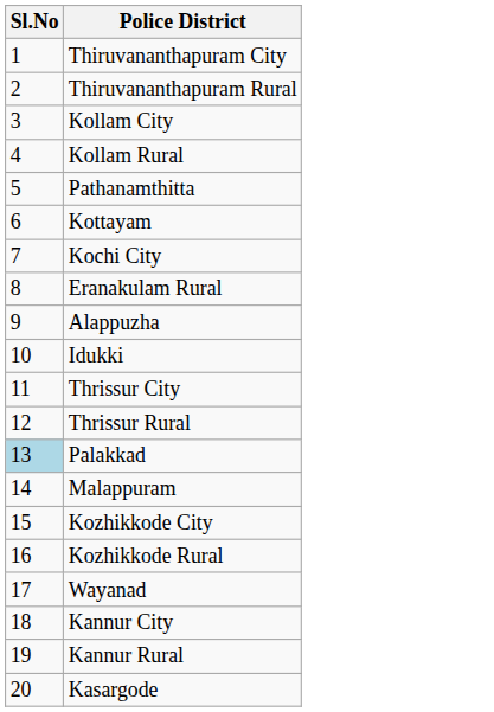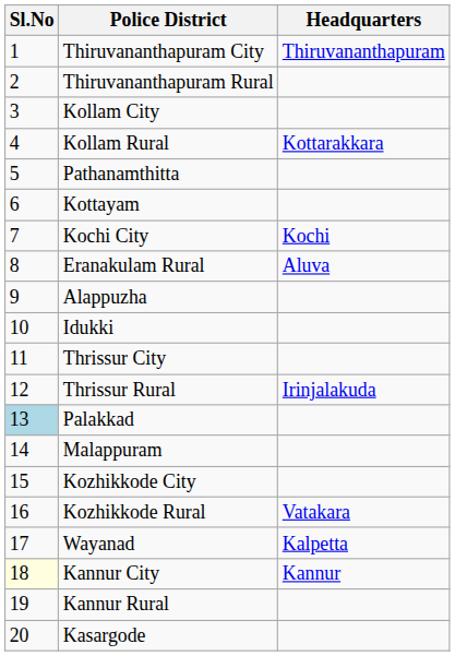 <table class="wikitable sortable">
 <tr>
 <th>Sl.No</th>
 <th>Police District</th>
+<th>Headquarters</th>
 </tr>
 <tr>
 <td>1</td>
 <td>Thiruvananthapuram City</td>
+<td><a href='#'>Thiruvananthapuram</a></td>
 </tr>
 <tr>
 <td>2</td>
 <td>Thiruvananthapuram Rural</td>
+<td></td>
 </tr>
 <tr>
 <td>3</td>
 <td>Kollam City</td>
+<td></td>
 </tr>
 <tr>
 <td>4</td>
 <td>Kollam Rural</td>
+<td><a href='#'>Kottarakkara</a></td>
 </tr>
 <tr>
 <td>5</td>
 <td>Pathanamthitta</td>
+<td></td>
 </tr>
 <tr>
 <td>6</td>
 <td>Kottayam</td>
+<td></td>
 </tr>
 <tr>
 <td>7</td>
 <td>Kochi City</td>
+<td><a href='#'>Kochi</a></td>
 </tr>
 <tr>
 <td>8</td>
 <td>Eranakulam Rural</td>
+<td><a href='#'>Aluva</a></td>
 </tr>
 <tr>
 <td>9</td>
 <td>Alappuzha</td>
+<td></td>
 </tr>
 <tr>
 <td>10</td>
 <td>Idukki</td>
+<td></td>
 </tr>
 <tr>
 <td>11</td>
 <td>Thrissur City</td>
+<td></td>
 </tr>
 <tr>
 <td>12</td>
 <td>Thrissur Rural</td>
+<td><a href='#'>Irinjalakuda</a></td>
 </tr>
 <tr>
 <td style="background: lightblue;">13</td>
 <td>Palakkad</td>
+<td></td>
 </tr>
 <tr>
 <td>14</td>
 <td>Malappuram</td>
+<td></td>
 </tr>
 <tr>
 <td>15</td>
 <td>Kozhikkode City</td>
+<td></td>
 </tr>
 <tr>
 <td>16</td>
 <td>Kozhikkode Rural</td>
+<td><a href='#'>Vatakara</a></td>
 </tr>
 <tr>
 <td>17</td>
 <td>Wayanad</td>
+<td><a href='#'>Kalpetta</a></td>
 </tr>
 <tr>
-<td>18</td>
+<td style="background: lightyellow;">18</td>
 <td>Kannur City</td>
+<td><a href='#'>Kannur</a></td>
 </tr>
 <tr>
 <td>19</td>
 <td>Kannur Rural</td>
+<td></td>
 </tr>
 <tr>
 <td>20</td>
 <td>Kasargode</td>
+<td></td>
 </tr>
 </table>
